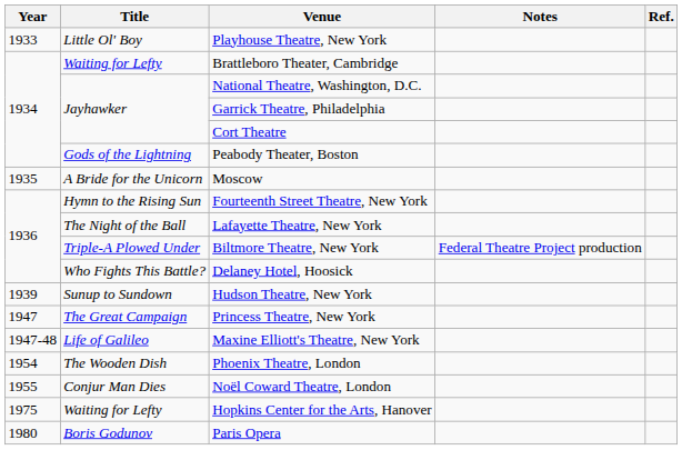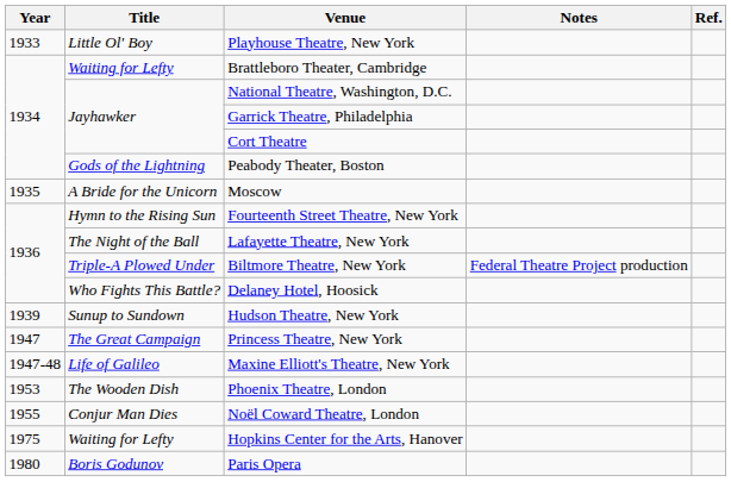 <table class="wikitable">
 <tr>
 <th>Year</th>
 <th>Title</th>
 <th>Venue</th>
 <th>Notes</th>
 <th>Ref.</th>
 </tr>
 <tr>
 <td>1933</td>
 <td><em>Little Ol' Boy</em></td>
 <td><a href='#'>Playhouse Theatre</a>, New York</td>
 <td></td>
 <td></td>
 </tr>
 <tr>
 <td rowspan="5">1934</td>
 <td><em><a href='#'>Waiting for Lefty</a></em></td>
 <td>Brattleboro Theater, Cambridge</td>
 <td></td>
 <td></td>
 </tr>
 <tr>
 <td rowspan="3"><em>Jayhawker</em></td>
 <td><a href='#'>National Theatre</a>, Washington, D.C.</td>
 <td></td>
 <td></td>
 </tr>
 <tr>
 <td><a href='#'>Garrick Theatre</a>, Philadelphia</td>
 <td></td>
 <td></td>
 </tr>
 <tr>
 <td><a href='#'>Cort Theatre</a></td>
 <td></td>
 <td></td>
 </tr>
 <tr>
 <td><em><a href='#'>Gods of the Lightning</a></em></td>
 <td>Peabody Theater, Boston</td>
 <td></td>
 <td></td>
 </tr>
 <tr>
 <td>1935</td>
 <td><em>A Bride for the Unicorn</em></td>
 <td>Moscow</td>
 <td></td>
 <td></td>
 </tr>
 <tr>
 <td rowspan="4">1936</td>
 <td><em>Hymn to the Rising Sun</em></td>
 <td><a href='#'>Fourteenth Street Theatre</a>, New York</td>
 <td></td>
 <td></td>
 </tr>
 <tr>
 <td><em>The Night of the Ball</em></td>
 <td><a href='#'>Lafayette Theatre</a>, New York</td>
 <td></td>
 <td></td>
 </tr>
 <tr>
 <td><em><a href='#'>Triple-A Plowed Under</a></em></td>
 <td><a href='#'>Biltmore Theatre</a>, New York</td>
 <td><a href='#'>Federal Theatre Project</a> production</td>
 <td></td>
 </tr>
 <tr>
 <td><em>Who Fights This Battle?</em></td>
 <td><a href='#'>Delaney Hotel</a>, Hoosick</td>
 <td></td>
 <td></td>
 </tr>
 <tr>
 <td>1939</td>
 <td><em>Sunup to Sundown</em></td>
 <td><a href='#'>Hudson Theatre</a>, New York</td>
 <td></td>
 <td></td>
 </tr>
 <tr>
 <td>1947</td>
 <td><em><a href='#'>The Great Campaign</a></em></td>
 <td><a href='#'>Princess Theatre</a>, New York</td>
 <td></td>
 <td></td>
 </tr>
 <tr>
 <td>1947-48</td>
 <td><em><a href='#'>Life of Galileo</a></em></td>
 <td><a href='#'>Maxine Elliott's Theatre</a>, New York</td>
 <td></td>
 <td></td>
 </tr>
 <tr>
-<td>1954</td>
+<td>1953</td>
 <td><em>The Wooden Dish</em></td>
 <td><a href='#'>Phoenix Theatre</a>, London</td>
 <td></td>
 <td></td>
 </tr>
 <tr>
 <td>1955</td>
 <td><em>Conjur Man Dies</em></td>
 <td><a href='#'>Noël Coward Theatre</a>, London</td>
 <td></td>
 <td></td>
 </tr>
 <tr>
 <td>1975</td>
 <td><em>Waiting for Lefty</em></td>
 <td><a href='#'>Hopkins Center for the Arts</a>, Hanover</td>
 <td></td>
 <td></td>
 </tr>
 <tr>
 <td>1980</td>
 <td><a href='#'><em>Boris Godunov</em></a></td>
 <td><a href='#'>Paris Opera</a></td>
 <td></td>
 <td></td>
 </tr>
 </table>
